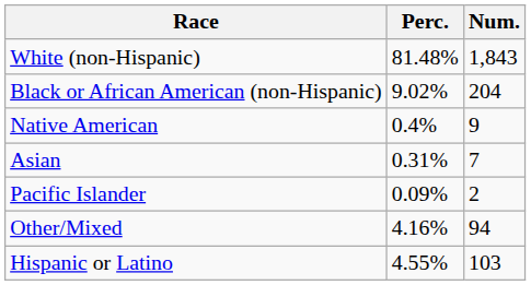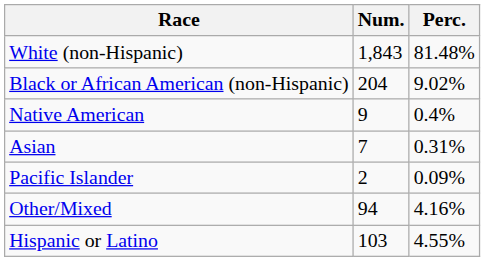 <table class="wikitable">
 <tr>
 <th>Race</th>
+<th>Num.</th>
 <th>Perc.</th>
-<th>Num.</th>
 </tr>
 <tr>
 <td><a href='#'>White</a> (non-Hispanic)</td>
+<td>1,843</td>
 <td>81.48%</td>
-<td>1,843</td>
 </tr>
 <tr>
 <td><a href='#'>Black or African American</a> (non-Hispanic)</td>
+<td>204</td>
 <td>9.02%</td>
-<td>204</td>
 </tr>
 <tr>
 <td><a href='#'>Native American</a></td>
+<td>9</td>
 <td>0.4%</td>
-<td>9</td>
 </tr>
 <tr>
 <td><a href='#'>Asian</a></td>
+<td>7</td>
 <td>0.31%</td>
-<td>7</td>
 </tr>
 <tr>
 <td><a href='#'>Pacific Islander</a></td>
+<td>2</td>
 <td>0.09%</td>
-<td>2</td>
 </tr>
 <tr>
 <td><a href='#'>Other/Mixed</a></td>
+<td>94</td>
 <td>4.16%</td>
-<td>94</td>
 </tr>
 <tr>
 <td><a href='#'>Hispanic</a> or <a href='#'>Latino</a></td>
+<td>103</td>
 <td>4.55%</td>
-<td>103</td>
 </tr>
 </table>
